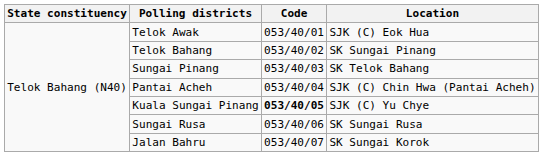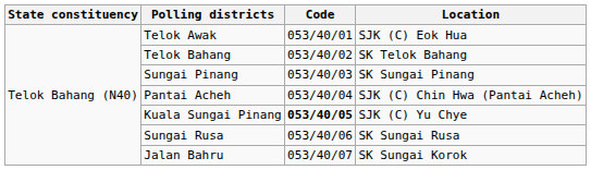 <table class="wikitable sortable mw-collapsible" style="white-space:nowrap;font-size:85%">
 <tr>
 <th>State constituency</th>
 <th>Polling districts</th>
 <th>Code</th>
 <th>Location</th>
 </tr>
 <tr>
 <td rowspan="7">Telok Bahang (N40)</td>
 <td>Telok Awak</td>
 <td>053/40/01</td>
 <td>SJK (C) Eok Hua</td>
 </tr>
 <tr>
 <td>Telok Bahang</td>
 <td>053/40/02</td>
-<td>SK Sungai Pinang</td>
+<td>SK Telok Bahang</td>
 </tr>
 <tr>
 <td>Sungai Pinang</td>
 <td>053/40/03</td>
-<td>SK Telok Bahang</td>
+<td>SK Sungai Pinang</td>
 </tr>
 <tr>
 <td>Pantai Acheh</td>
 <td>053/40/04</td>
 <td>SJK (C) Chin Hwa (Pantai Acheh)</td>
 </tr>
 <tr>
 <td>Kuala Sungai Pinang</td>
 <td><strong>053/40/05</strong></td>
 <td>SJK (C) Yu Chye</td>
 </tr>
 <tr>
 <td>Sungai Rusa</td>
 <td>053/40/06</td>
 <td>SK Sungai Rusa</td>
 </tr>
 <tr>
 <td>Jalan Bahru</td>
 <td>053/40/07</td>
 <td>SK Sungai Korok</td>
 </tr>
 </table>
